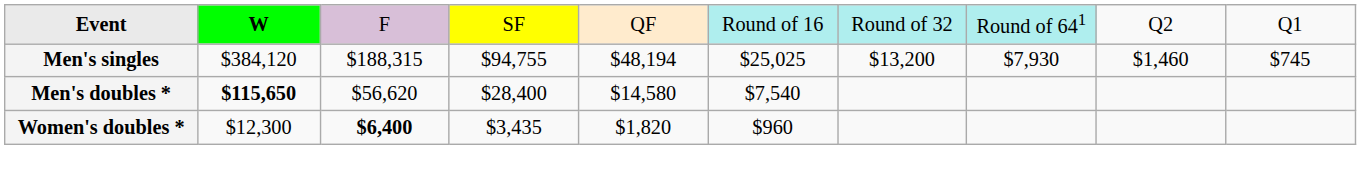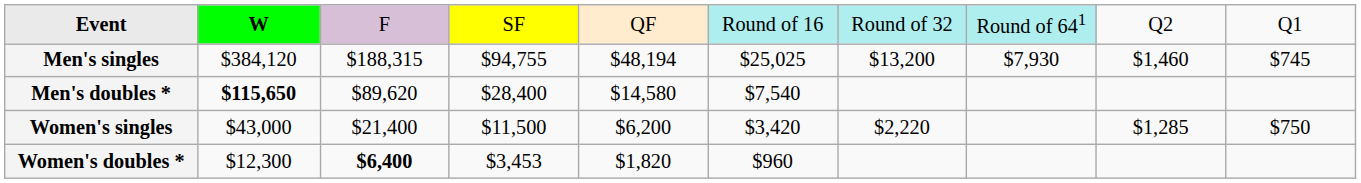 <table class=wikitable style=font-size:90%;text-align:center>
 <tr>
 <td style="width:130px; background:#eaeaea;"><strong>Event</strong></td>
 <td style="width:80px; background:lime;"><strong>W</strong></td>
 <td style="width:85px; background:thistle;">F</td>
 <td style="width:85px; background:#ff0;">SF</td>
 <td style="width:85px; background:#ffebcd;">QF</td>
 <td style="width:85px; background:#afeeee;">Round of 16</td>
 <td style="width:85px; background:#afeeee;">Round of 32</td>
 <td style="width:85px; background:#afeeee;">Round of 64<sup>1</sup></td>
 <td width=85>Q2</td>
 <td width=85>Q1</td>
 </tr>
 <tr>
 <td style="background:#f4f4f4;"><strong>Men's singles</strong></td>
 <td>$384,120</td>
 <td>$188,315</td>
 <td>$94,755</td>
 <td>$48,194</td>
 <td>$25,025</td>
 <td>$13,200</td>
 <td>$7,930</td>
 <td>$1,460</td>
 <td>$745</td>
 </tr>
 <tr>
 <td style="background:#f4f4f4;"><strong>Men's doubles *</strong></td>
 <td><strong>$115,650</strong></td>
-<td>$56,620</td>
+<td>$89,620</td>
 <td>$28,400</td>
 <td>$14,580</td>
 <td>$7,540</td>
 <td></td>
 <td></td>
 <td></td>
 <td></td>
 </tr>
 <tr>
+<td style="background:#f4f4f4;"><strong>Women's singles</strong></td>
+<td>$43,000</td>
+<td>$21,400</td>
+<td>$11,500</td>
+<td>$6,200</td>
+<td>$3,420</td>
+<td>$2,220</td>
+<td></td>
+<td>$1,285</td>
+<td>$750</td>
+</tr>
+<tr>
 <td style="background:#f4f4f4;"><strong>Women's doubles *</strong></td>
 <td>$12,300</td>
 <td><strong>$6,400</strong></td>
-<td>$3,435</td>
+<td>$3,453</td>
 <td>$1,820</td>
 <td>$960</td>
 <td></td>
 <td></td>
 <td></td>
 <td></td>
 </tr>
 </table>
